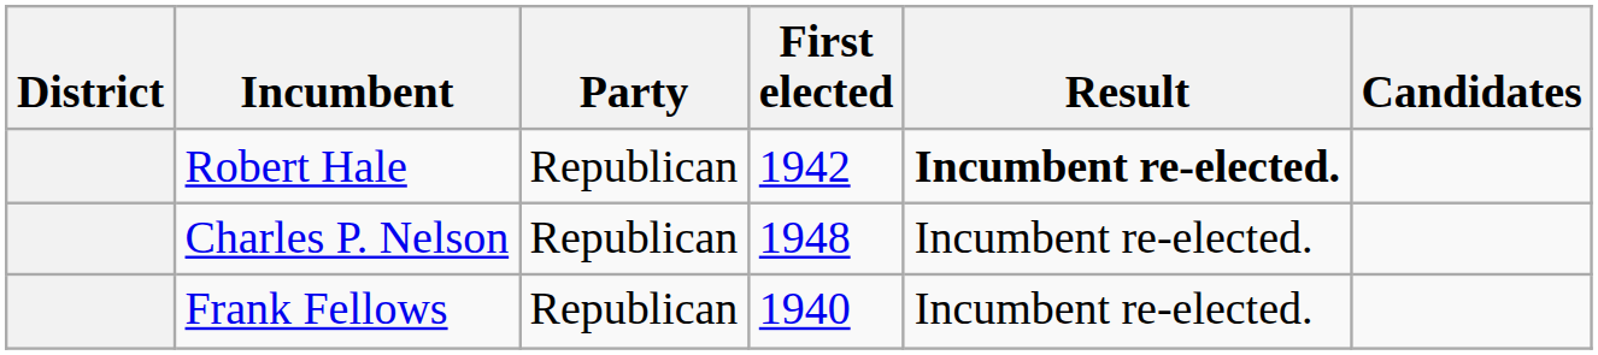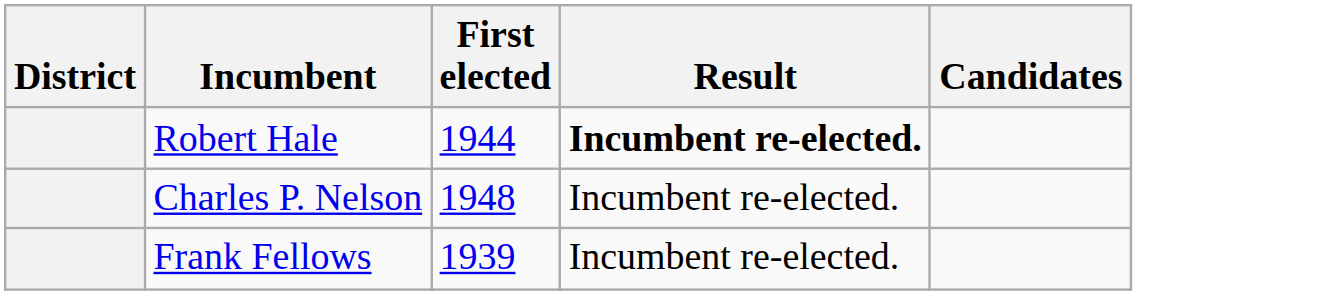 <table class=wikitable>
 <tr valign=bottom>
 <th>District</th>
 <th>Incumbent</th>
-<th>Party</th>
 <th>First<br>elected</th>
 <th>Result</th>
 <th>Candidates</th>
 </tr>
 <tr>
 <th></th>
 <td><a href='#'>Robert Hale</a></td>
-<td>Republican</td>
-<td><a href='#'>1942</a></td>
+<td><a href='#'>1944</a></td>
 <td><strong>Incumbent re-elected.</strong></td>
 <td nowrap></td>
 </tr>
 <tr>
 <th></th>
 <td><a href='#'>Charles P. Nelson</a></td>
-<td>Republican</td>
 <td><a href='#'>1948</a></td>
 <td>Incumbent re-elected.</td>
 <td nowrap></td>
 </tr>
 <tr>
 <th></th>
 <td><a href='#'>Frank Fellows</a></td>
-<td>Republican</td>
-<td><a href='#'>1940</a></td>
+<td><a href='#'>1939</a></td>
 <td>Incumbent re-elected.</td>
 <td nowrap></td>
 </tr>
 </table>
